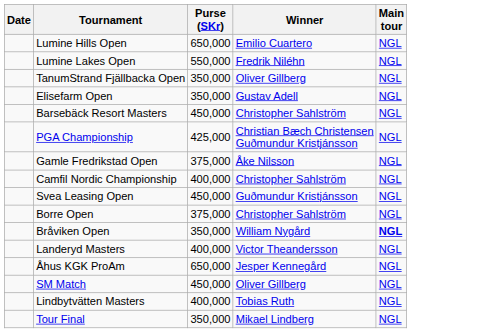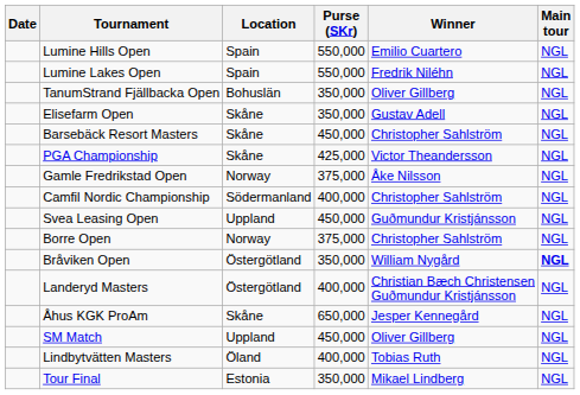 <table class="wikitable" style="font-size:95%;">
 <tr>
 <th>Date</th>
 <th>Tournament</th>
+<th>Location</th>
 <th>Purse<br>(<a href='#'>SKr</a>)</th>
 <th>Winner</th>
 <th>Main<br>tour</th>
 </tr>
 <tr>
 <td></td>
 <td>Lumine Hills Open</td>
-<td align=right>650,000</td>
+<td>Spain</td>
+<td align=right>550,000</td>
 <td> <a href='#'>Emilio Cuartero</a></td>
 <td><a href='#'>NGL</a></td>
 </tr>
 <tr>
 <td></td>
 <td>Lumine Lakes Open</td>
+<td>Spain</td>
 <td align=right>550,000</td>
 <td> <a href='#'>Fredrik Niléhn</a></td>
 <td><a href='#'>NGL</a></td>
 </tr>
 <tr>
 <td></td>
 <td>TanumStrand Fjällbacka Open</td>
+<td>Bohuslän</td>
 <td align=right>350,000</td>
 <td> <a href='#'>Oliver Gillberg</a></td>
 <td><a href='#'>NGL</a></td>
 </tr>
 <tr>
 <td></td>
 <td>Elisefarm Open</td>
+<td>Skåne</td>
 <td align=right>350,000</td>
 <td> <a href='#'>Gustav Adell</a></td>
 <td><a href='#'>NGL</a></td>
 </tr>
 <tr>
 <td></td>
 <td>Barsebäck Resort Masters</td>
+<td>Skåne</td>
 <td align=right>450,000</td>
 <td> <a href='#'>Christopher Sahlström</a></td>
 <td><a href='#'>NGL</a></td>
 </tr>
 <tr>
 <td></td>
 <td><a href='#'>PGA Championship</a></td>
+<td>Skåne</td>
 <td align=right>425,000</td>
-<td> <a href='#'>Christian Bæch Christensen</a><br> <a href='#'>Guðmundur Kristjánsson</a></td>
+<td> <a href='#'>Victor Theandersson</a></td>
 <td><a href='#'>NGL</a></td>
 </tr>
 <tr>
 <td></td>
 <td>Gamle Fredrikstad Open</td>
+<td>Norway</td>
 <td align=right>375,000</td>
 <td> <a href='#'>Åke Nilsson</a></td>
 <td><a href='#'>NGL</a></td>
 </tr>
 <tr>
 <td></td>
 <td>Camfil Nordic Championship</td>
+<td>Södermanland</td>
 <td align=right>400,000</td>
 <td> <a href='#'>Christopher Sahlström</a></td>
 <td><a href='#'>NGL</a></td>
 </tr>
 <tr>
 <td></td>
 <td>Svea Leasing Open</td>
+<td>Uppland</td>
 <td align=right>450,000</td>
 <td> <a href='#'>Guðmundur Kristjánsson</a></td>
 <td><a href='#'>NGL</a></td>
 </tr>
 <tr>
 <td></td>
 <td>Borre Open</td>
+<td>Norway</td>
 <td align=right>375,000</td>
 <td> <a href='#'>Christopher Sahlström</a></td>
 <td><a href='#'>NGL</a></td>
 </tr>
 <tr>
 <td></td>
 <td>Bråviken Open</td>
+<td>Östergötland</td>
 <td align=right>350,000</td>
 <td> <a href='#'>William Nygård</a></td>
 <td><strong><a href='#'>NGL</a></strong></td>
 </tr>
 <tr>
 <td></td>
 <td>Landeryd Masters</td>
+<td>Östergötland</td>
 <td align=right>400,000</td>
-<td> <a href='#'>Victor Theandersson</a></td>
+<td> <a href='#'>Christian Bæch Christensen</a><br> <a href='#'>Guðmundur Kristjánsson</a></td>
 <td><a href='#'>NGL</a></td>
 </tr>
 <tr>
 <td></td>
 <td>Åhus KGK ProAm</td>
+<td>Skåne</td>
 <td align=right>650,000</td>
 <td> <a href='#'>Jesper Kennegård</a></td>
 <td><a href='#'>NGL</a></td>
 </tr>
 <tr>
 <td></td>
 <td><a href='#'>SM Match</a></td>
+<td>Uppland</td>
 <td align=right>450,000</td>
 <td> <a href='#'>Oliver Gillberg</a></td>
 <td><a href='#'>NGL</a></td>
 </tr>
 <tr>
 <td></td>
 <td>Lindbytvätten Masters</td>
+<td>Öland</td>
 <td align=right>400,000</td>
 <td> <a href='#'>Tobias Ruth</a></td>
 <td><a href='#'>NGL</a></td>
 </tr>
 <tr>
 <td></td>
 <td><a href='#'>Tour Final</a></td>
+<td>Estonia</td>
 <td align=right>350,000</td>
 <td> <a href='#'>Mikael Lindberg</a></td>
 <td><a href='#'>NGL</a></td>
 </tr>
 </table>
